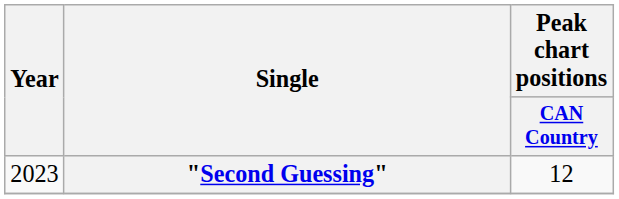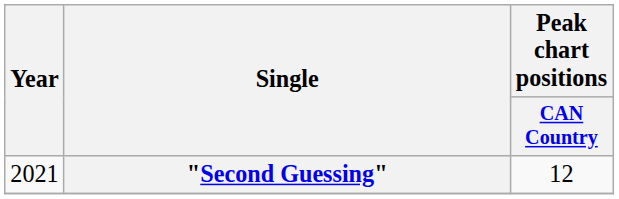 <table class="wikitable plainrowheaders" style="text-align:center;">
 <tr>
 <th rowspan="2">Year</th>
 <th rowspan="2" style="width:18em;">Single</th>
 <th colspan="1">Peak chart positions</th>
 </tr>
 <tr style="font-size:smaller;">
 <th style="width:4em;"><a href='#'>CAN Country</a><br></th>
 </tr>
 <tr>
-<td>2023</td>
+<td>2021</td>
 <th scope="row">"<a href='#'>Second Guessing</a>"</th>
 <td>12</td>
 </tr>
 <tr>
 </tr>
 </table>
